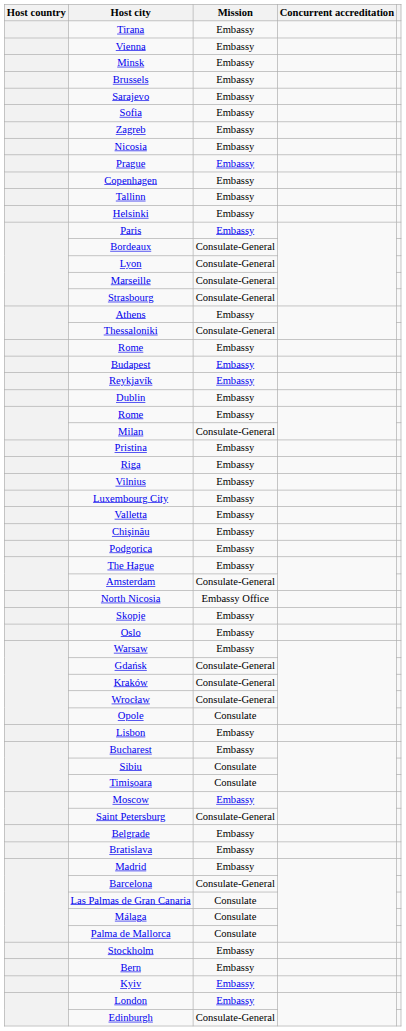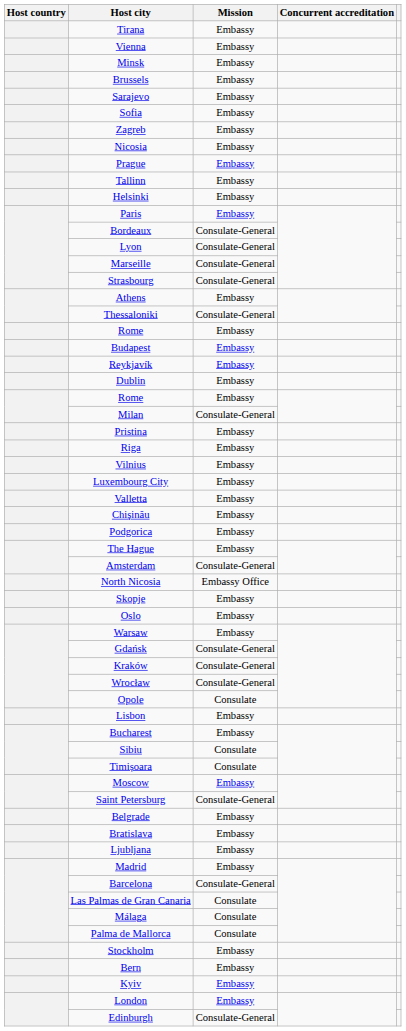 <table class="wikitable plainrowheaders" style="text-align:center;">
 <tr>
 <th scope="col">Host country</th>
 <th scope="col">Host city</th>
 <th scope="col">Mission</th>
 <th scope="col">Concurrent accreditation</th>
 <th scope="col"></th>
 </tr>
 <tr>
 <th scope="row"></th>
 <td><a href='#'>Tirana</a></td>
 <td>Embassy</td>
 <td></td>
 <td></td>
 </tr>
 <tr>
 <th scope="row"></th>
 <td><a href='#'>Vienna</a></td>
 <td>Embassy</td>
 <td></td>
 <td></td>
 </tr>
 <tr>
 <th scope="row"></th>
 <td><a href='#'>Minsk</a></td>
 <td>Embassy</td>
 <td></td>
 <td></td>
 </tr>
 <tr>
 <th scope="row"></th>
 <td><a href='#'>Brussels</a></td>
 <td>Embassy</td>
 <td></td>
 <td></td>
 </tr>
 <tr>
 <th scope="row"></th>
 <td><a href='#'>Sarajevo</a></td>
 <td>Embassy</td>
 <td></td>
 <td></td>
 </tr>
 <tr>
 <th scope="row"></th>
 <td><a href='#'>Sofia</a></td>
 <td>Embassy</td>
 <td></td>
 <td></td>
 </tr>
 <tr>
 <th scope="row"></th>
 <td><a href='#'>Zagreb</a></td>
 <td>Embassy</td>
 <td></td>
 <td></td>
 </tr>
 <tr>
 <th scope="row"></th>
 <td><a href='#'>Nicosia</a></td>
 <td>Embassy</td>
 <td></td>
 <td></td>
 </tr>
 <tr>
 <th scope="row"></th>
 <td><a href='#'>Prague</a></td>
 <td><a href='#'>Embassy</a></td>
-<td></td>
-<td></td>
-</tr>
-<tr>
-<th scope="row"></th>
-<td><a href='#'>Copenhagen</a></td>
-<td>Embassy</td>
 <td></td>
 <td></td>
 </tr>
 <tr>
 <th scope="row"></th>
 <td><a href='#'>Tallinn</a></td>
 <td>Embassy</td>
 <td></td>
 <td></td>
 </tr>
 <tr>
 <th scope="row"></th>
 <td><a href='#'>Helsinki</a></td>
 <td>Embassy</td>
 <td></td>
 <td></td>
 </tr>
 <tr>
 <th scope="row" rowspan="5"></th>
 <td><a href='#'>Paris</a></td>
 <td><a href='#'>Embassy</a></td>
 <td rowspan="5"></td>
 <td></td>
 </tr>
 <tr>
 <td><a href='#'>Bordeaux</a></td>
 <td>Consulate-General</td>
 <td></td>
 </tr>
 <tr>
 <td><a href='#'>Lyon</a></td>
 <td>Consulate-General</td>
 <td></td>
 </tr>
 <tr>
 <td><a href='#'>Marseille</a></td>
 <td>Consulate-General</td>
 <td></td>
 </tr>
 <tr>
 <td><a href='#'>Strasbourg</a></td>
 <td>Consulate-General</td>
 <td></td>
 </tr>
 <tr>
 <th scope="row" rowspan="2"></th>
 <td><a href='#'>Athens</a></td>
 <td>Embassy</td>
 <td rowspan="2"></td>
 <td></td>
 </tr>
 <tr>
 <td><a href='#'>Thessaloniki</a></td>
 <td>Consulate-General</td>
 <td></td>
 </tr>
 <tr>
 <th scope="row"></th>
 <td><a href='#'>Rome</a></td>
 <td>Embassy</td>
 <td></td>
 <td></td>
 </tr>
 <tr>
 <th scope="row"></th>
 <td><a href='#'>Budapest</a></td>
 <td><a href='#'>Embassy</a></td>
 <td></td>
 <td></td>
 </tr>
 <tr>
 <th scope="row"></th>
 <td><a href='#'>Reykjavík</a></td>
 <td><a href='#'>Embassy</a></td>
 <td></td>
 <td></td>
 </tr>
 <tr>
 <th scope="row"></th>
 <td><a href='#'>Dublin</a></td>
 <td>Embassy</td>
 <td></td>
 <td></td>
 </tr>
 <tr>
 <th scope="row" rowspan="2"></th>
 <td><a href='#'>Rome</a></td>
 <td>Embassy</td>
 <td rowspan="2"></td>
 <td></td>
 </tr>
 <tr>
 <td><a href='#'>Milan</a></td>
 <td>Consulate-General</td>
 <td></td>
 </tr>
 <tr>
 <th scope="row"></th>
 <td><a href='#'>Pristina</a></td>
 <td>Embassy</td>
 <td></td>
 <td></td>
 </tr>
 <tr>
 <th scope="row"></th>
 <td><a href='#'>Riga</a></td>
 <td>Embassy</td>
 <td></td>
 <td></td>
 </tr>
 <tr>
 <th scope="row"></th>
 <td><a href='#'>Vilnius</a></td>
 <td>Embassy</td>
 <td></td>
 <td></td>
 </tr>
 <tr>
 <th scope="row"></th>
 <td><a href='#'>Luxembourg City</a></td>
 <td>Embassy</td>
 <td></td>
 <td></td>
 </tr>
 <tr>
 <th scope="row"></th>
 <td><a href='#'>Valletta</a></td>
 <td>Embassy</td>
 <td></td>
 <td></td>
 </tr>
 <tr>
 <th scope="row"></th>
 <td><a href='#'>Chişinău</a></td>
 <td>Embassy</td>
 <td></td>
 <td></td>
 </tr>
 <tr>
 <th scope="row"></th>
 <td><a href='#'>Podgorica</a></td>
 <td>Embassy</td>
 <td></td>
 <td></td>
 </tr>
 <tr>
 <th scope="row" rowspan="2"></th>
 <td><a href='#'>The Hague</a></td>
 <td>Embassy</td>
 <td rowspan="2"></td>
 <td></td>
 </tr>
 <tr>
 <td><a href='#'>Amsterdam</a></td>
 <td>Consulate-General</td>
 <td></td>
 </tr>
 <tr>
 <th scope="row"></th>
 <td><a href='#'>North Nicosia</a></td>
 <td>Embassy Office</td>
 <td></td>
 <td></td>
 </tr>
 <tr>
 <th scope="row"></th>
 <td><a href='#'>Skopje</a></td>
 <td>Embassy</td>
 <td></td>
 <td></td>
 </tr>
 <tr>
 <th scope="row"></th>
 <td><a href='#'>Oslo</a></td>
 <td>Embassy</td>
 <td></td>
 <td></td>
 </tr>
 <tr>
 <th scope="row" rowspan="5"></th>
 <td><a href='#'>Warsaw</a></td>
 <td>Embassy</td>
 <td rowspan="5"></td>
 <td></td>
 </tr>
 <tr>
 <td><a href='#'>Gdańsk</a></td>
 <td>Consulate-General</td>
 <td></td>
 </tr>
 <tr>
 <td><a href='#'>Kraków</a></td>
 <td>Consulate-General</td>
 <td></td>
 </tr>
 <tr>
 <td><a href='#'>Wrocław</a></td>
 <td>Consulate-General</td>
 <td></td>
 </tr>
 <tr>
 <td><a href='#'>Opole</a></td>
 <td>Consulate</td>
 <td></td>
 </tr>
 <tr>
 <th scope="row"></th>
 <td><a href='#'>Lisbon</a></td>
 <td>Embassy</td>
 <td></td>
 <td></td>
 </tr>
 <tr>
 <th scope="row" rowspan="3"></th>
 <td><a href='#'>Bucharest</a></td>
 <td>Embassy</td>
 <td rowspan="3"></td>
 <td></td>
 </tr>
 <tr>
 <td><a href='#'>Sibiu</a></td>
 <td>Consulate</td>
 <td></td>
 </tr>
 <tr>
 <td><a href='#'>Timișoara</a></td>
 <td>Consulate</td>
 <td></td>
 </tr>
 <tr>
 <th scope="row" rowspan="2"></th>
 <td><a href='#'>Moscow</a></td>
 <td><a href='#'>Embassy</a></td>
 <td rowspan="2"></td>
 <td></td>
 </tr>
 <tr>
 <td><a href='#'>Saint Petersburg</a></td>
 <td>Consulate-General</td>
 <td></td>
 </tr>
 <tr>
 <th scope="row"></th>
 <td><a href='#'>Belgrade</a></td>
 <td>Embassy</td>
 <td></td>
 <td></td>
 </tr>
 <tr>
 <th scope="row"></th>
 <td><a href='#'>Bratislava</a></td>
 <td>Embassy</td>
 <td></td>
 <td></td>
 </tr>
 <tr>
+<th scope="row"></th>
+<td><a href='#'>Ljubljana</a></td>
+<td>Embassy</td>
+<td></td>
+<td></td>
+</tr>
+<tr>
 <th scope="row" rowspan="5"></th>
 <td><a href='#'>Madrid</a></td>
 <td>Embassy</td>
 <td rowspan="5"></td>
 <td></td>
 </tr>
 <tr>
 <td><a href='#'>Barcelona</a></td>
 <td>Consulate-General</td>
 <td></td>
 </tr>
 <tr>
 <td><a href='#'>Las Palmas de Gran Canaria</a></td>
 <td>Consulate</td>
 <td></td>
 </tr>
 <tr>
 <td><a href='#'>Málaga</a></td>
 <td>Consulate</td>
 <td></td>
 </tr>
 <tr>
 <td><a href='#'>Palma de Mallorca</a></td>
 <td>Consulate</td>
 <td></td>
 </tr>
 <tr>
 <th scope="row"></th>
 <td><a href='#'>Stockholm</a></td>
 <td>Embassy</td>
 <td></td>
 <td></td>
 </tr>
 <tr>
 <th scope="row"></th>
 <td><a href='#'>Bern</a></td>
 <td>Embassy</td>
 <td></td>
 <td></td>
 </tr>
 <tr>
 <th scope="row"></th>
 <td><a href='#'>Kyiv</a></td>
 <td><a href='#'>Embassy</a></td>
 <td></td>
 <td></td>
 </tr>
 <tr>
 <th scope="row" rowspan="2"></th>
 <td><a href='#'>London</a></td>
 <td><a href='#'>Embassy</a></td>
 <td rowspan="2"></td>
 <td></td>
 </tr>
 <tr>
 <td><a href='#'>Edinburgh</a></td>
 <td>Consulate-General</td>
 <td></td>
 </tr>
 </table>
